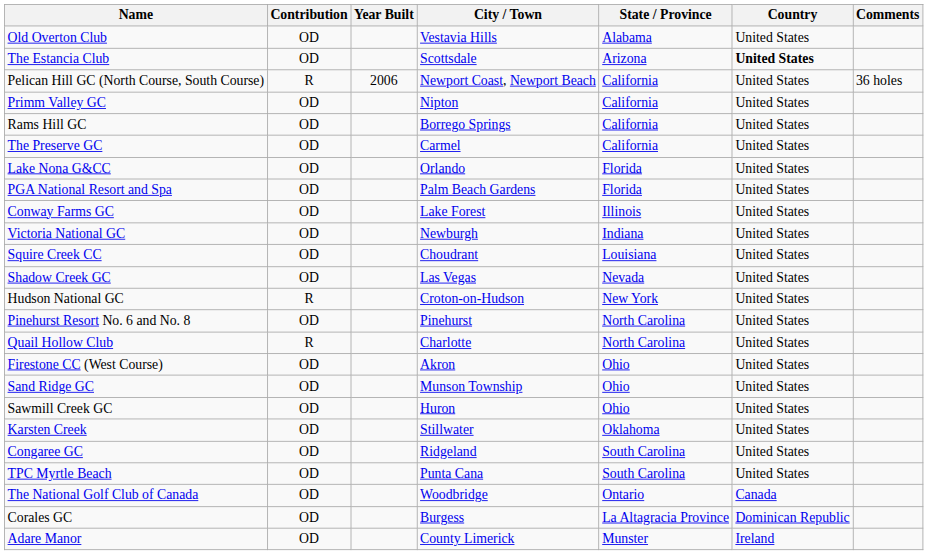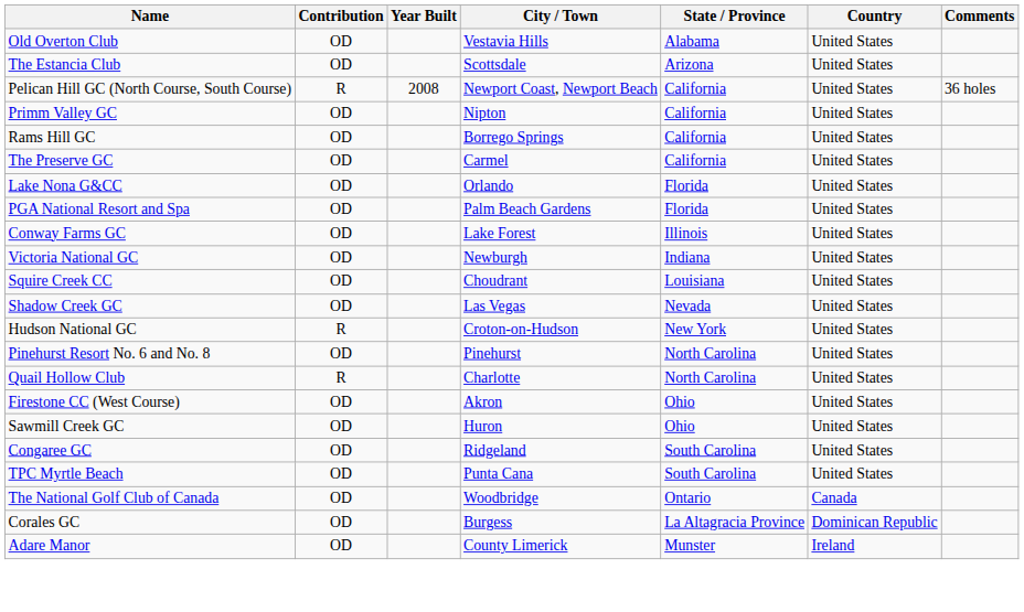 <table class="sortable wikitable">
 <tr>
 <th>Name</th>
 <th>Contribution</th>
 <th>Year Built</th>
 <th>City / Town</th>
 <th>State / Province</th>
 <th>Country</th>
 <th>Comments</th>
 </tr>
 <tr>
 <td><a href='#'>Old Overton Club</a></td>
 <td align=center>OD</td>
 <td align=center></td>
 <td><a href='#'>Vestavia Hills</a></td>
 <td><a href='#'>Alabama</a></td>
 <td> United States</td>
 <td></td>
 </tr>
 <tr>
 <td><a href='#'>The Estancia Club</a></td>
 <td align=center>OD</td>
 <td align=center></td>
 <td><a href='#'>Scottsdale</a></td>
 <td><a href='#'>Arizona</a></td>
-<td><strong> United States</strong></td>
+<td> United States</td>
 <td></td>
 </tr>
 <tr>
 <td>Pelican Hill GC (North Course, South Course)</td>
 <td align=center>R</td>
-<td align=center>2006</td>
+<td align=center>2008</td>
 <td><a href='#'>Newport Coast</a>, <a href='#'>Newport Beach</a></td>
 <td><a href='#'>California</a></td>
 <td> United States</td>
 <td>36 holes</td>
 </tr>
 <tr>
 <td><a href='#'>Primm Valley GC</a></td>
 <td align=center>OD</td>
 <td align=center></td>
 <td><a href='#'>Nipton</a></td>
 <td><a href='#'>California</a></td>
 <td> United States</td>
 <td></td>
 </tr>
 <tr>
 <td>Rams Hill GC</td>
 <td align=center>OD</td>
 <td align=center></td>
 <td><a href='#'>Borrego Springs</a></td>
 <td><a href='#'>California</a></td>
 <td> United States</td>
 <td></td>
 </tr>
 <tr>
 <td><a href='#'>The Preserve GC</a></td>
 <td align=center>OD</td>
 <td align=center></td>
 <td><a href='#'>Carmel</a></td>
 <td><a href='#'>California</a></td>
 <td> United States</td>
 <td></td>
 </tr>
 <tr>
 <td><a href='#'>Lake Nona G&CC</a></td>
 <td align=center>OD</td>
 <td align=center></td>
 <td><a href='#'>Orlando</a></td>
 <td><a href='#'>Florida</a></td>
 <td> United States</td>
 <td></td>
 </tr>
 <tr>
 <td><a href='#'>PGA National Resort and Spa</a></td>
 <td align=center>OD</td>
 <td align=center></td>
 <td><a href='#'>Palm Beach Gardens</a></td>
 <td><a href='#'>Florida</a></td>
 <td> United States</td>
 <td></td>
 </tr>
 <tr>
 <td><a href='#'>Conway Farms GC</a></td>
 <td align=center>OD</td>
 <td align=center></td>
 <td><a href='#'>Lake Forest</a></td>
 <td><a href='#'>Illinois</a></td>
 <td> United States</td>
 <td></td>
 </tr>
 <tr>
 <td><a href='#'>Victoria National GC</a></td>
 <td align=center>OD</td>
 <td align=center></td>
 <td><a href='#'>Newburgh</a></td>
 <td><a href='#'>Indiana</a></td>
 <td> United States</td>
 <td></td>
 </tr>
 <tr>
 <td><a href='#'>Squire Creek CC</a></td>
 <td align=center>OD</td>
 <td align=center></td>
 <td><a href='#'>Choudrant</a></td>
 <td><a href='#'>Louisiana</a></td>
 <td> United States</td>
 <td></td>
 </tr>
 <tr>
 <td><a href='#'>Shadow Creek GC</a></td>
 <td align=center>OD</td>
 <td align=center></td>
 <td><a href='#'>Las Vegas</a></td>
 <td><a href='#'>Nevada</a></td>
 <td> United States</td>
 <td></td>
 </tr>
 <tr>
 <td>Hudson National GC</td>
 <td align=center>R</td>
 <td align=center></td>
 <td><a href='#'>Croton-on-Hudson</a></td>
 <td><a href='#'>New York</a></td>
 <td> United States</td>
 <td></td>
 </tr>
 <tr>
 <td><a href='#'>Pinehurst Resort</a> No. 6 and No. 8</td>
 <td align=center>OD</td>
 <td align=center></td>
 <td><a href='#'>Pinehurst</a></td>
 <td><a href='#'>North Carolina</a></td>
 <td> United States</td>
 <td></td>
 </tr>
 <tr>
 <td><a href='#'>Quail Hollow Club</a></td>
 <td align=center>R</td>
 <td align=center></td>
 <td><a href='#'>Charlotte</a></td>
 <td><a href='#'>North Carolina</a></td>
 <td> United States</td>
 <td></td>
 </tr>
 <tr>
 <td><a href='#'>Firestone CC</a> (West Course)</td>
 <td align=center>OD</td>
 <td align=center></td>
 <td><a href='#'>Akron</a></td>
 <td><a href='#'>Ohio</a></td>
 <td> United States</td>
 <td></td>
 </tr>
 <tr>
-<td><a href='#'>Sand Ridge GC</a></td>
-<td align=center>OD</td>
-<td align=center></td>
-<td><a href='#'>Munson Township</a></td>
-<td><a href='#'>Ohio</a></td>
-<td> United States</td>
-<td></td>
-</tr>
-<tr>
 <td>Sawmill Creek GC</td>
 <td align=center>OD</td>
 <td align=center></td>
 <td><a href='#'>Huron</a></td>
 <td><a href='#'>Ohio</a></td>
-<td> United States</td>
-<td></td>
-</tr>
-<tr>
-<td><a href='#'>Karsten Creek</a></td>
-<td align=center>OD</td>
-<td align=center></td>
-<td><a href='#'>Stillwater</a></td>
-<td><a href='#'>Oklahoma</a></td>
 <td> United States</td>
 <td></td>
 </tr>
 <tr>
 <td><a href='#'>Congaree GC</a></td>
 <td align="center">OD</td>
 <td align=center></td>
 <td><a href='#'>Ridgeland</a></td>
 <td><a href='#'>South Carolina</a></td>
 <td> United States</td>
 <td></td>
 </tr>
 <tr>
 <td><a href='#'>TPC Myrtle Beach</a></td>
 <td align=center>OD</td>
 <td align=center></td>
 <td><a href='#'>Punta Cana</a></td>
 <td><a href='#'>South Carolina</a></td>
 <td> United States</td>
 <td></td>
 </tr>
 <tr>
 <td><a href='#'>The National Golf Club of Canada</a></td>
 <td align=center>OD</td>
 <td align=center></td>
 <td><a href='#'>Woodbridge</a></td>
 <td><a href='#'>Ontario</a></td>
 <td> <a href='#'>Canada</a></td>
 <td></td>
 </tr>
 <tr>
 <td>Corales GC</td>
 <td align=center>OD</td>
 <td align=center></td>
 <td><a href='#'>Burgess</a></td>
 <td><a href='#'>La Altagracia Province</a></td>
 <td> <a href='#'>Dominican Republic</a></td>
 <td></td>
 </tr>
 <tr>
 <td><a href='#'>Adare Manor</a></td>
 <td align=center>OD</td>
 <td align=center></td>
 <td><a href='#'>County Limerick</a></td>
 <td><a href='#'>Munster</a></td>
 <td> <a href='#'>Ireland</a></td>
 <td></td>
 </tr>
 </table>
